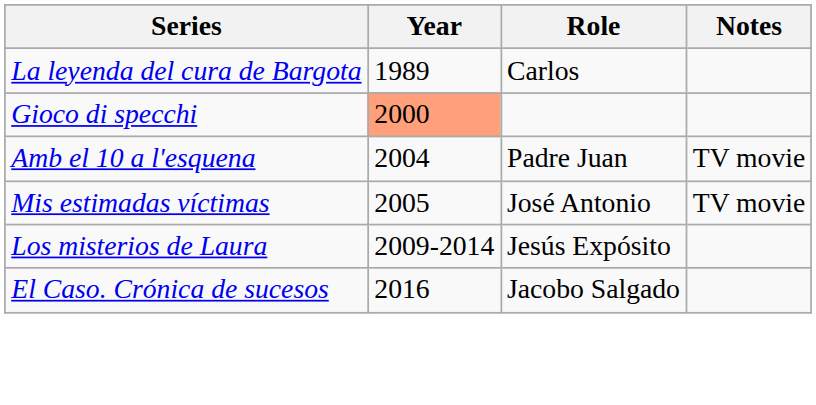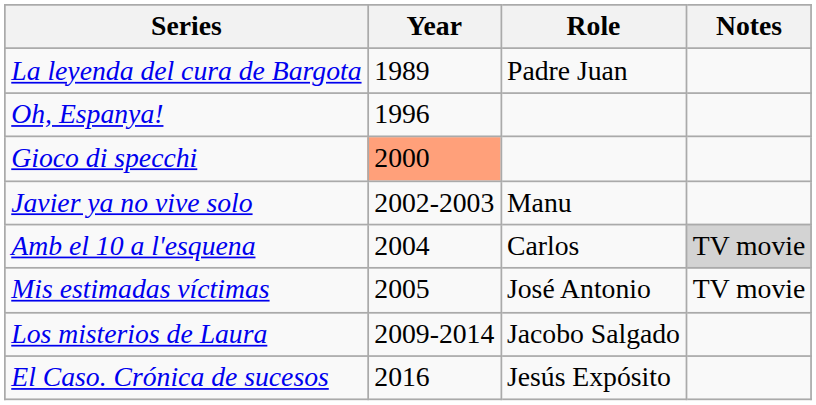 <table class="wikitable sortable">
 <tr>
 <th>Series</th>
 <th>Year</th>
 <th>Role</th>
 <th>Notes</th>
 </tr>
 <tr>
 <td><em><a href='#'>La leyenda del cura de Bargota</a></em></td>
 <td>1989</td>
-<td>Carlos</td>
+<td>Padre Juan</td>
+<td></td>
+</tr>
+<tr>
+<td><em><a href='#'>Oh, Espanya!</a></em></td>
+<td>1996</td>
+<td></td>
 <td></td>
 </tr>
 <tr>
 <td><em><a href='#'>Gioco di specchi</a></em></td>
 <td style="background: lightsalmon;">2000</td>
 <td></td>
 <td></td>
 </tr>
 <tr>
+<td><em><a href='#'>Javier ya no vive solo</a></em></td>
+<td>2002-2003</td>
+<td>Manu</td>
+<td></td>
+</tr>
+<tr>
 <td><em><a href='#'>Amb el 10 a l'esquena</a></em></td>
 <td>2004</td>
-<td>Padre Juan</td>
-<td>TV movie</td>
+<td>Carlos</td>
+<td style="background: lightgrey;">TV movie</td>
 </tr>
 <tr>
 <td><em><a href='#'>Mis estimadas víctimas</a></em></td>
 <td>2005</td>
 <td>José Antonio</td>
 <td>TV movie</td>
 </tr>
 <tr>
 <td><em><a href='#'>Los misterios de Laura</a></em></td>
 <td>2009-2014</td>
-<td>Jesús Expósito</td>
+<td>Jacobo Salgado</td>
 <td></td>
 </tr>
 <tr>
 <td><em><a href='#'>El Caso. Crónica de sucesos</a></em></td>
 <td>2016</td>
-<td>Jacobo Salgado</td>
+<td>Jesús Expósito</td>
 <td align = "center"></td>
 </tr>
 </table>
